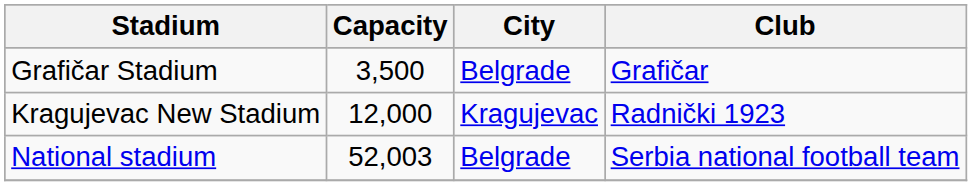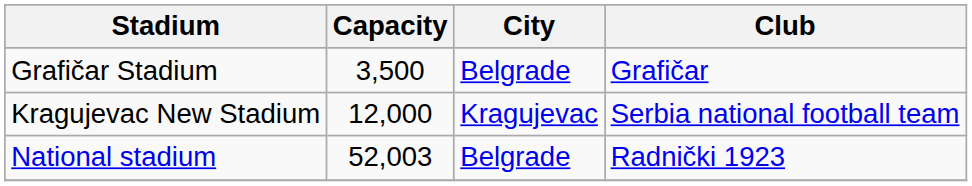 <table class="wikitable sortable">
 <tr>
 <th>Stadium</th>
 <th>Capacity</th>
 <th>City</th>
 <th>Club</th>
 </tr>
 <tr>
 <td>Grafičar Stadium</td>
 <td style="text-align:center">3,500 </td>
 <td><a href='#'>Belgrade</a></td>
 <td><a href='#'>Grafičar</a></td>
 </tr>
 <tr>
 <td>Kragujevac New Stadium</td>
 <td style="text-align:center;">12,000 </td>
 <td><a href='#'>Kragujevac</a></td>
-<td><a href='#'>Radnički 1923</a></td>
+<td><a href='#'>Serbia national football team</a></td>
 </tr>
 <tr>
 <td><a href='#'>National stadium</a></td>
 <td style="text-align:center;">52,003 </td>
 <td><a href='#'>Belgrade</a></td>
-<td><a href='#'>Serbia national football team</a></td>
+<td><a href='#'>Radnički 1923</a></td>
 </tr>
 <tr>
 </tr>
 </table>
